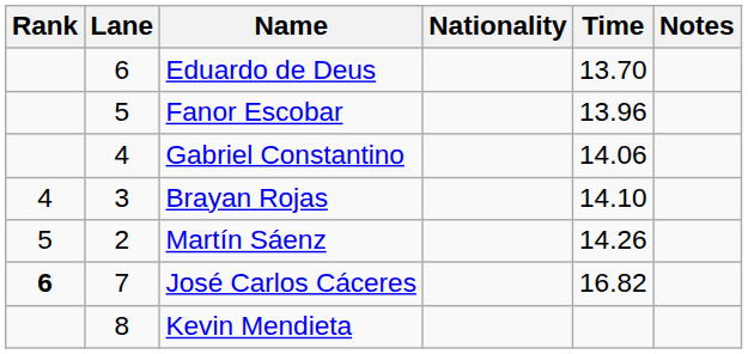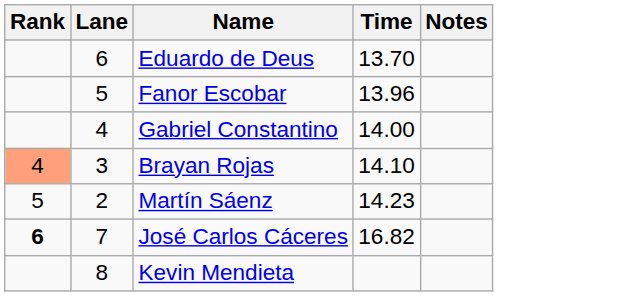 <table class="wikitable sortable" style="text-align:center">
 <tr>
 <th>Rank</th>
 <th>Lane</th>
 <th>Name</th>
-<th>Nationality</th>
 <th>Time</th>
 <th>Notes</th>
 </tr>
 <tr>
 <td></td>
 <td>6</td>
 <td align=left><a href='#'>Eduardo de Deus</a></td>
-<td align=left></td>
 <td>13.70</td>
 <td></td>
 </tr>
 <tr>
 <td></td>
 <td>5</td>
 <td align=left><a href='#'>Fanor Escobar</a></td>
-<td align=left></td>
 <td>13.96</td>
 <td></td>
 </tr>
 <tr>
 <td></td>
 <td>4</td>
 <td align=left><a href='#'>Gabriel Constantino</a></td>
-<td align=left></td>
-<td>14.06</td>
+<td>14.00</td>
 <td></td>
 </tr>
 <tr>
-<td>4</td>
+<td style="background: lightsalmon;">4</td>
 <td>3</td>
 <td align=left><a href='#'>Brayan Rojas</a></td>
-<td align=left></td>
 <td>14.10</td>
 <td></td>
 </tr>
 <tr>
 <td>5</td>
 <td>2</td>
 <td align=left><a href='#'>Martín Sáenz</a></td>
-<td align=left></td>
-<td>14.26</td>
+<td>14.23</td>
 <td></td>
 </tr>
 <tr>
 <td><strong>6</strong></td>
 <td>7</td>
 <td align=left><a href='#'>José Carlos Cáceres</a></td>
-<td align=left></td>
 <td>16.82</td>
 <td></td>
 </tr>
 <tr>
 <td></td>
 <td>8</td>
 <td align=left><a href='#'>Kevin Mendieta</a></td>
-<td align=left></td>
 <td></td>
 <td></td>
 </tr>
 </table>
